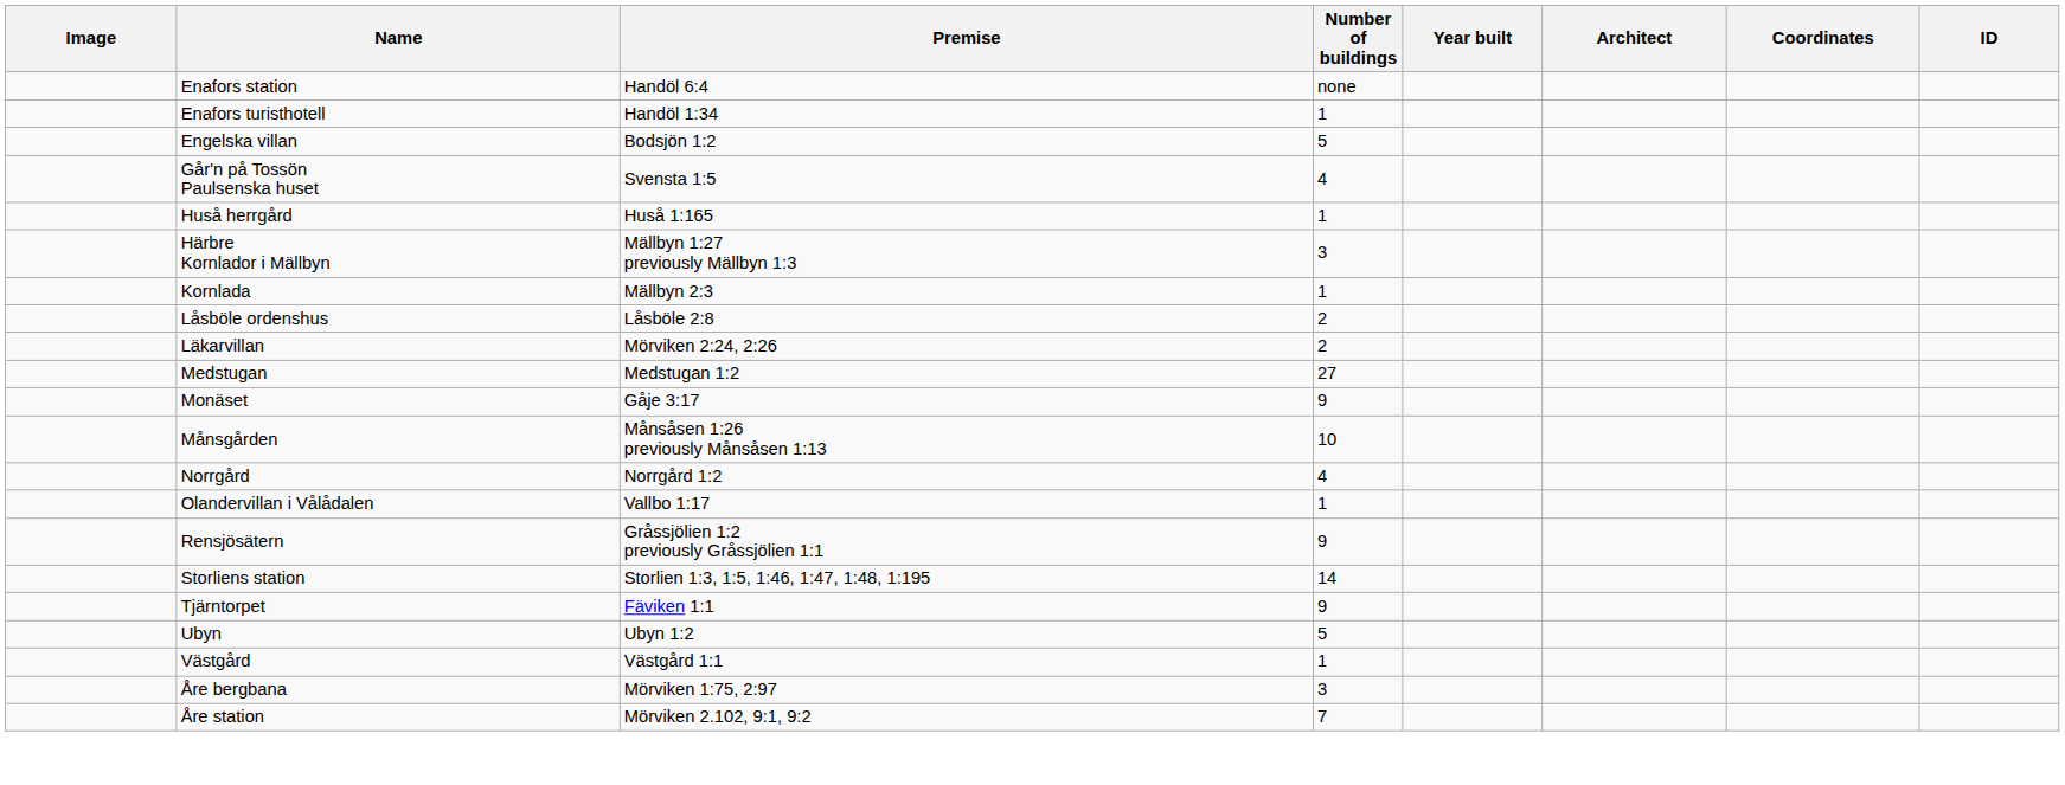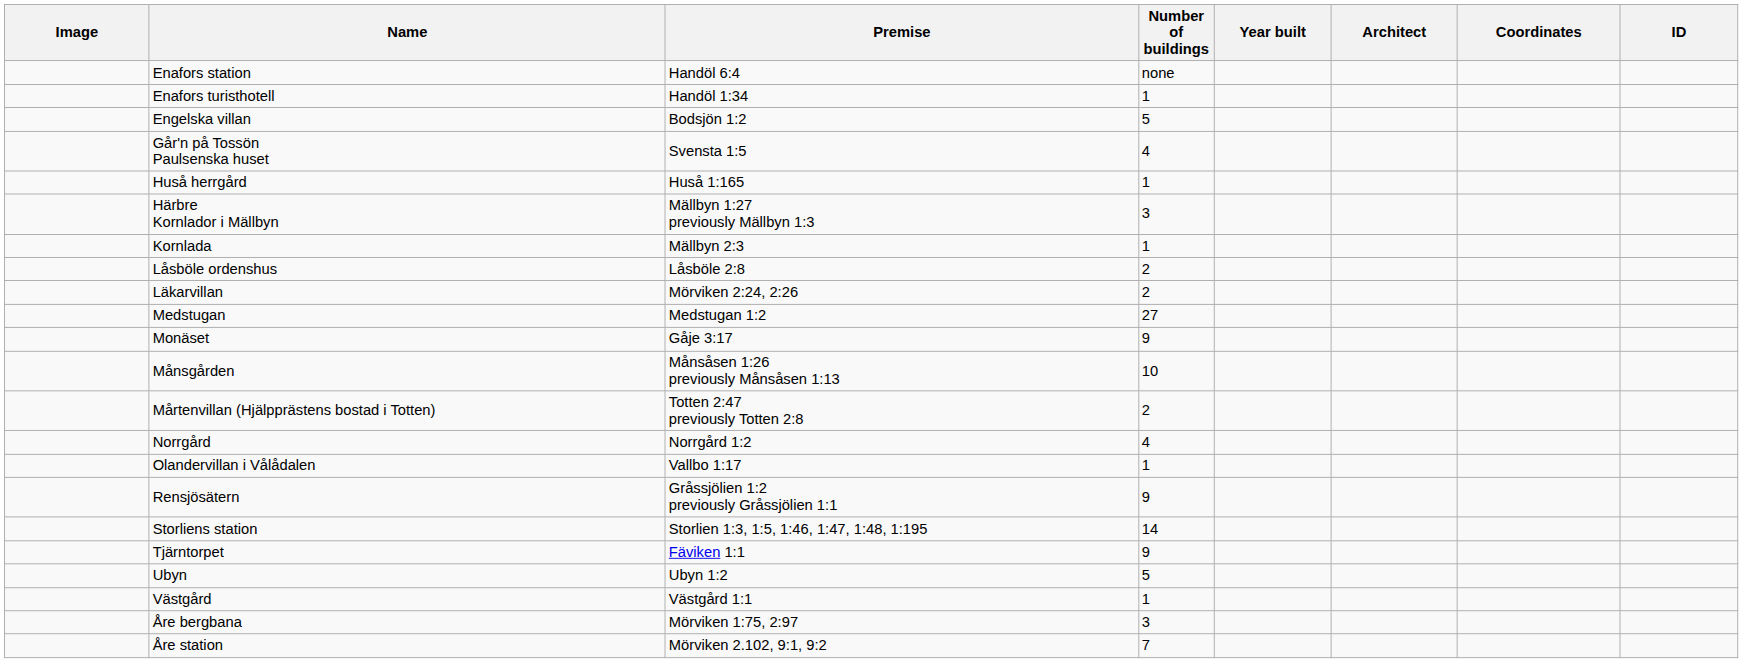 <table class="wikitable" width="95%">
 <tr>
 <th width="150">Image</th>
 <th>Name</th>
 <th>Premise</th>
 <th width="75">Number of<br>buildings</th>
 <th width="120">Year built</th>
 <th>Architect</th>
 <th width="170">Coordinates</th>
 <th width="120">ID</th>
 </tr>
 <tr>
 <td></td>
 <td>Enafors station</td>
 <td>Handöl 6:4</td>
 <td>none</td>
 <td></td>
 <td></td>
 <td></td>
 <td></td>
 </tr>
 <tr>
 <td></td>
 <td>Enafors turisthotell</td>
 <td>Handöl 1:34</td>
 <td>1</td>
 <td></td>
 <td></td>
 <td></td>
 <td></td>
 </tr>
 <tr>
 <td></td>
 <td>Engelska villan</td>
 <td>Bodsjön 1:2</td>
 <td>5</td>
 <td></td>
 <td></td>
 <td></td>
 <td></td>
 </tr>
 <tr>
 <td></td>
 <td>Går'n på Tossön<br>Paulsenska huset</td>
 <td>Svensta 1:5</td>
 <td>4</td>
 <td></td>
 <td></td>
 <td></td>
 <td></td>
 </tr>
 <tr>
 <td></td>
 <td>Huså herrgård</td>
 <td>Huså 1:165</td>
 <td>1</td>
 <td></td>
 <td></td>
 <td></td>
 <td></td>
 </tr>
 <tr>
 <td></td>
 <td>Härbre<br>Kornlador i Mällbyn</td>
 <td>Mällbyn 1:27<br>previously Mällbyn 1:3</td>
 <td>3</td>
 <td></td>
 <td></td>
 <td></td>
 <td></td>
 </tr>
 <tr>
 <td></td>
 <td>Kornlada</td>
 <td>Mällbyn 2:3</td>
 <td>1</td>
 <td></td>
 <td></td>
 <td></td>
 <td></td>
 </tr>
 <tr>
 <td></td>
 <td>Låsböle ordenshus</td>
 <td>Låsböle 2:8</td>
 <td>2</td>
 <td></td>
 <td></td>
 <td></td>
 <td></td>
 </tr>
 <tr>
 <td></td>
 <td>Läkarvillan</td>
 <td>Mörviken 2:24, 2:26</td>
 <td>2</td>
 <td></td>
 <td></td>
 <td></td>
 <td></td>
 </tr>
 <tr>
 <td></td>
 <td>Medstugan</td>
 <td>Medstugan 1:2</td>
 <td>27</td>
 <td></td>
 <td></td>
 <td></td>
 <td></td>
 </tr>
 <tr>
 <td></td>
 <td>Monäset</td>
 <td>Gåje 3:17</td>
 <td>9</td>
 <td></td>
 <td></td>
 <td></td>
 <td></td>
 </tr>
 <tr>
 <td></td>
 <td>Månsgården</td>
 <td>Månsåsen 1:26<br>previously Månsåsen 1:13</td>
 <td>10</td>
 <td></td>
 <td></td>
 <td></td>
 <td></td>
 </tr>
 <tr>
 <td></td>
+<td>Mårtenvillan (Hjälpprästens bostad i Totten)</td>
+<td>Totten 2:47<br>previously Totten 2:8</td>
+<td>2</td>
+<td></td>
+<td></td>
+<td></td>
+<td></td>
+</tr>
+<tr>
+<td></td>
 <td>Norrgård</td>
 <td>Norrgård 1:2</td>
 <td>4</td>
 <td></td>
 <td></td>
 <td></td>
 <td></td>
 </tr>
 <tr>
 <td></td>
 <td>Olandervillan i Vålådalen</td>
 <td>Vallbo 1:17</td>
 <td>1</td>
 <td></td>
 <td></td>
 <td></td>
 <td></td>
 </tr>
 <tr>
 <td></td>
 <td Rensjösäterns jaktvilla>Rensjösätern</td>
 <td>Gråssjölien 1:2<br>previously Gråssjölien 1:1</td>
 <td>9</td>
 <td></td>
 <td></td>
 <td></td>
 <td></td>
 </tr>
 <tr>
 <td></td>
 <td>Storliens station</td>
 <td>Storlien 1:3, 1:5, 1:46, 1:47, 1:48, 1:195</td>
 <td>14</td>
 <td></td>
 <td></td>
 <td></td>
 <td></td>
 </tr>
 <tr>
 <td></td>
 <td>Tjärntorpet</td>
 <td><a href='#'>Fäviken</a> 1:1</td>
 <td>9</td>
 <td></td>
 <td></td>
 <td></td>
 <td></td>
 </tr>
 <tr>
 <td></td>
 <td>Ubyn</td>
 <td>Ubyn 1:2</td>
 <td>5</td>
 <td></td>
 <td></td>
 <td></td>
 <td></td>
 </tr>
 <tr>
 <td></td>
 <td>Västgård</td>
 <td>Västgård 1:1</td>
 <td>1</td>
 <td></td>
 <td></td>
 <td></td>
 <td></td>
 </tr>
 <tr>
 <td></td>
 <td>Åre bergbana</td>
 <td>Mörviken 1:75, 2:97</td>
 <td>3</td>
 <td></td>
 <td></td>
 <td></td>
 <td></td>
 </tr>
 <tr>
 <td></td>
 <td previously Åre gamla station>Åre station</td>
 <td>Mörviken 2.102, 9:1, 9:2</td>
 <td>7</td>
 <td></td>
 <td></td>
 <td></td>
 <td></td>
 </tr>
 </table>
